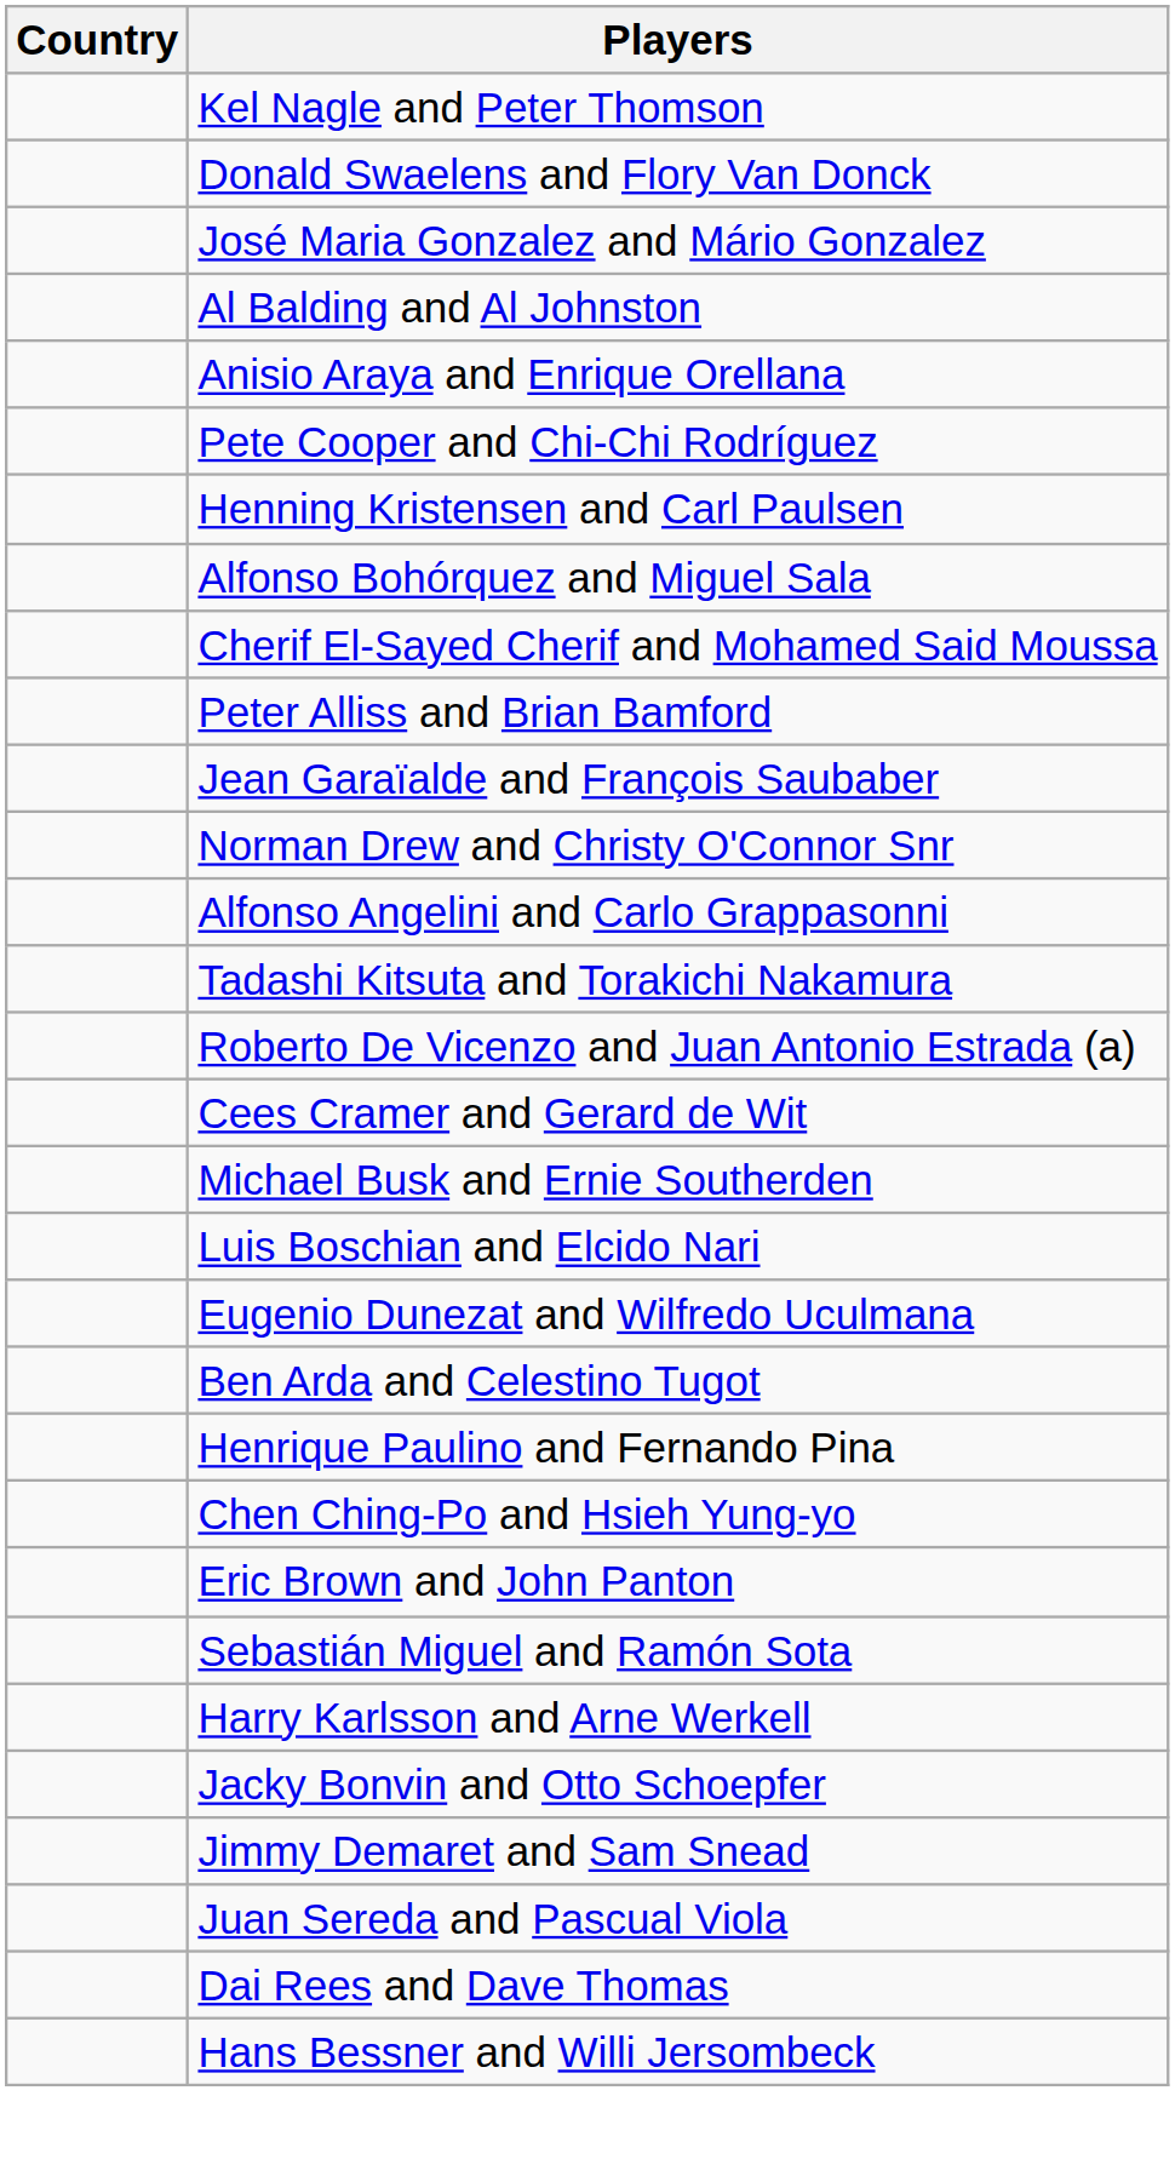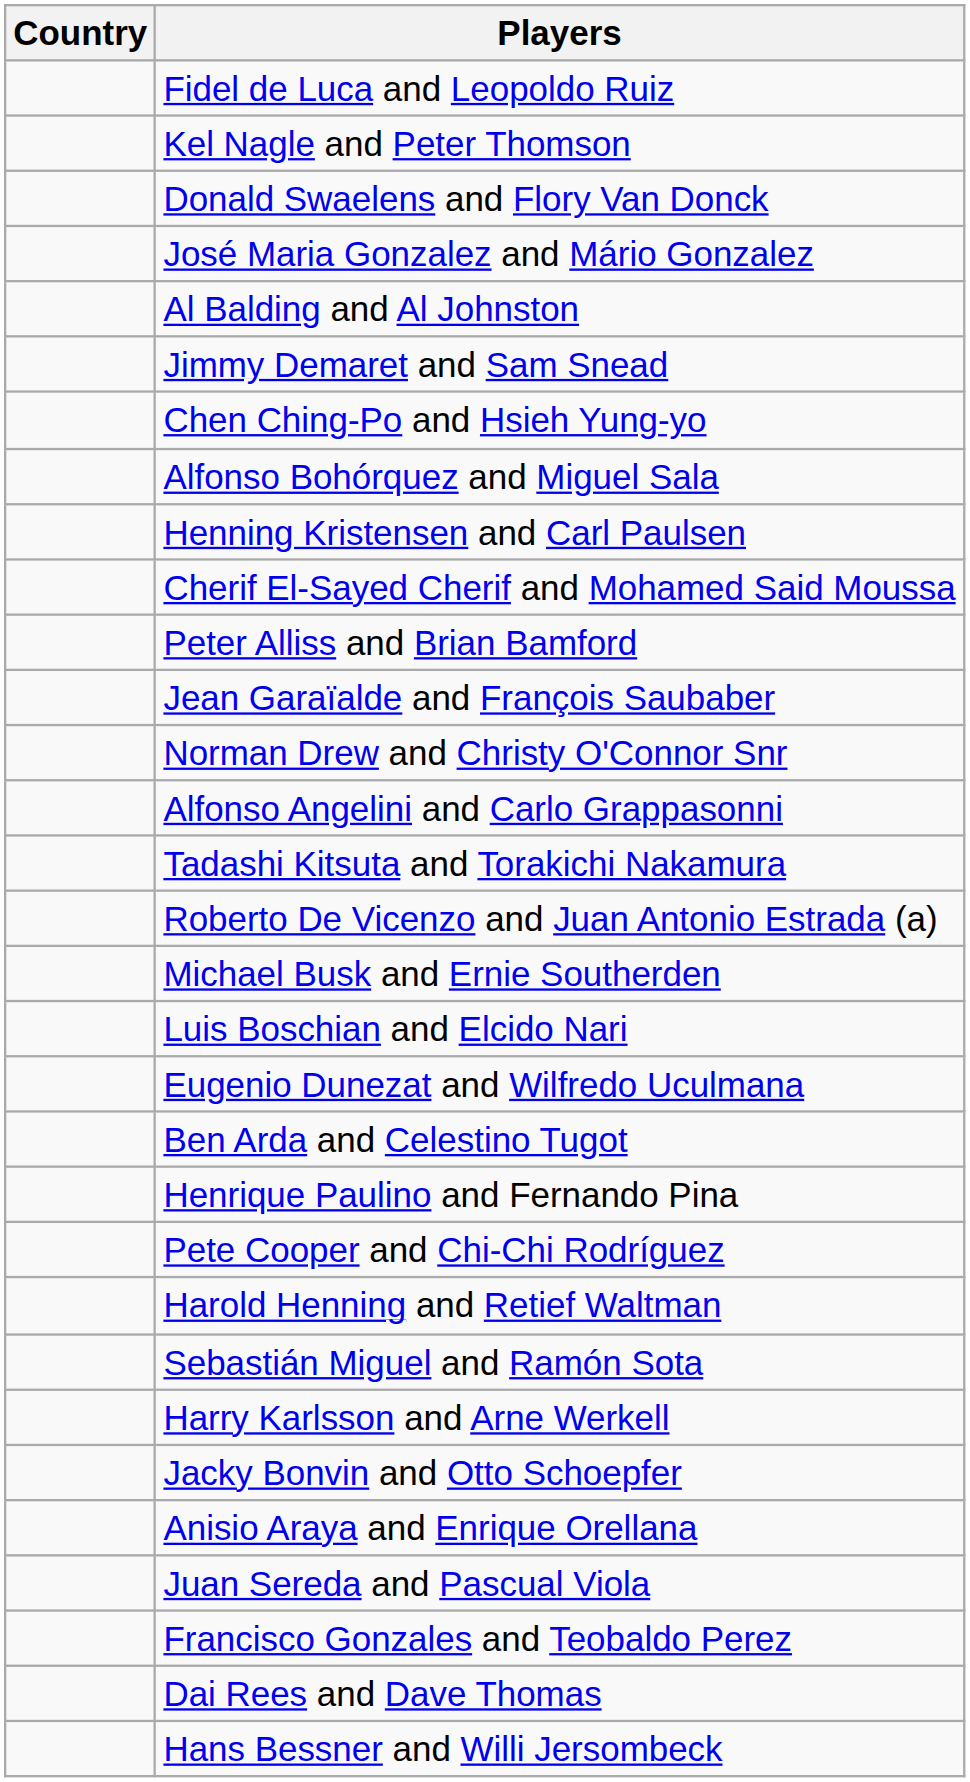 <table class="wikitable" style="font-size:95%;">
 <tr>
 <th>Country</th>
 <th>Players</th>
+</tr>
+<tr>
+<td></td>
+<td><a href='#'>Fidel de Luca</a> and <a href='#'>Leopoldo Ruiz</a></td>
 </tr>
 <tr>
 <td></td>
 <td><a href='#'>Kel Nagle</a> and <a href='#'>Peter Thomson</a></td>
 </tr>
 <tr>
 <td></td>
 <td><a href='#'>Donald Swaelens</a> and <a href='#'>Flory Van Donck</a></td>
 </tr>
 <tr>
 <td></td>
 <td><a href='#'>José Maria Gonzalez</a> and <a href='#'>Mário Gonzalez</a></td>
 </tr>
 <tr>
 <td></td>
 <td><a href='#'>Al Balding</a> and <a href='#'>Al Johnston</a></td>
 </tr>
 <tr>
 <td></td>
-<td><a href='#'>Anisio Araya</a> and <a href='#'>Enrique Orellana</a></td>
+<td><a href='#'>Jimmy Demaret</a> and <a href='#'>Sam Snead</a></td>
 </tr>
 <tr>
 <td></td>
-<td><a href='#'>Pete Cooper</a> and <a href='#'>Chi-Chi Rodríguez</a></td>
+<td><a href='#'>Chen Ching-Po</a> and <a href='#'>Hsieh Yung-yo</a></td>
+</tr>
+<tr>
+<td></td>
+<td><a href='#'>Alfonso Bohórquez</a> and <a href='#'>Miguel Sala</a></td>
 </tr>
 <tr>
 <td></td>
 <td><a href='#'>Henning Kristensen</a> and <a href='#'>Carl Paulsen</a></td>
-</tr>
-<tr>
-<td></td>
-<td><a href='#'>Alfonso Bohórquez</a> and <a href='#'>Miguel Sala</a></td>
 </tr>
 <tr>
 <td></td>
 <td><a href='#'>Cherif El-Sayed Cherif</a> and <a href='#'>Mohamed Said Moussa</a></td>
 </tr>
 <tr>
 <td></td>
 <td><a href='#'>Peter Alliss</a> and <a href='#'>Brian Bamford</a></td>
 </tr>
 <tr>
 <td></td>
 <td><a href='#'>Jean Garaïalde</a> and <a href='#'>François Saubaber</a></td>
 </tr>
 <tr>
 <td></td>
 <td><a href='#'>Norman Drew</a> and <a href='#'>Christy O'Connor Snr</a></td>
 </tr>
 <tr>
 <td></td>
 <td><a href='#'>Alfonso Angelini</a> and <a href='#'>Carlo Grappasonni</a></td>
 </tr>
 <tr>
 <td></td>
 <td><a href='#'>Tadashi Kitsuta</a> and <a href='#'>Torakichi Nakamura</a></td>
 </tr>
 <tr>
 <td></td>
 <td><a href='#'>Roberto De Vicenzo</a> and <a href='#'>Juan Antonio Estrada</a> (a)</td>
 </tr>
 <tr>
 <td></td>
-<td><a href='#'>Cees Cramer</a> and <a href='#'>Gerard de Wit</a></td>
-</tr>
-<tr>
-<td></td>
 <td><a href='#'>Michael Busk</a> and <a href='#'>Ernie Southerden</a></td>
 </tr>
 <tr>
 <td></td>
 <td><a href='#'>Luis Boschian</a> and <a href='#'>Elcido Nari</a></td>
 </tr>
 <tr>
 <td></td>
 <td><a href='#'>Eugenio Dunezat</a> and <a href='#'>Wilfredo Uculmana</a></td>
 </tr>
 <tr>
 <td></td>
 <td><a href='#'>Ben Arda</a> and <a href='#'>Celestino Tugot</a></td>
 </tr>
 <tr>
 <td></td>
 <td><a href='#'>Henrique Paulino</a> and Fernando Pina</td>
 </tr>
 <tr>
 <td></td>
-<td><a href='#'>Chen Ching-Po</a> and <a href='#'>Hsieh Yung-yo</a></td>
+<td><a href='#'>Pete Cooper</a> and <a href='#'>Chi-Chi Rodríguez</a></td>
 </tr>
 <tr>
 <td></td>
-<td><a href='#'>Eric Brown</a> and <a href='#'>John Panton</a></td>
+<td><a href='#'>Harold Henning</a> and <a href='#'>Retief Waltman</a></td>
 </tr>
 <tr>
 <td></td>
 <td><a href='#'>Sebastián Miguel</a> and <a href='#'>Ramón Sota</a></td>
 </tr>
 <tr>
 <td></td>
 <td><a href='#'>Harry Karlsson</a> and <a href='#'>Arne Werkell</a></td>
 </tr>
 <tr>
 <td></td>
 <td><a href='#'>Jacky Bonvin</a> and <a href='#'>Otto Schoepfer</a></td>
 </tr>
 <tr>
 <td></td>
-<td><a href='#'>Jimmy Demaret</a> and <a href='#'>Sam Snead</a></td>
+<td><a href='#'>Anisio Araya</a> and <a href='#'>Enrique Orellana</a></td>
 </tr>
 <tr>
 <td></td>
 <td><a href='#'>Juan Sereda</a> and <a href='#'>Pascual Viola</a></td>
+</tr>
+<tr>
+<td></td>
+<td><a href='#'>Francisco Gonzales</a> and <a href='#'>Teobaldo Perez</a></td>
 </tr>
 <tr>
 <td></td>
 <td><a href='#'>Dai Rees</a> and <a href='#'>Dave Thomas</a></td>
 </tr>
 <tr>
 <td></td>
 <td><a href='#'>Hans Bessner</a> and <a href='#'>Willi Jersombeck</a></td>
 </tr>
 </table>
